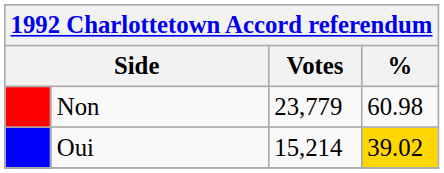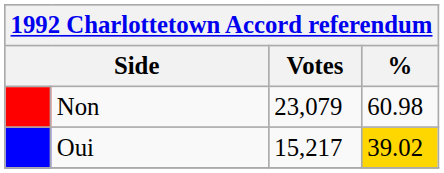 <table class="wikitable" style="font-size: 95%; clear:both">
 <tr style="background-color:#E9E9E9">
 <th colspan=4><a href='#'>1992 Charlottetown Accord referendum</a></th>
 </tr>
 <tr style="background-color:#E9E9E9">
 <th colspan=2 style="width: 130px">Side</th>
 <th style="width: 50px">Votes</th>
 <th style="width: 40px">%</th>
 </tr>
 <tr>
 <td bgcolor="red"></td>
 <td>Non</td>
-<td>23,779</td>
+<td>23,079</td>
 <td>60.98</td>
 </tr>
 <tr>
 <td bgcolor="blue"></td>
 <td>Oui</td>
-<td>15,214</td>
+<td>15,217</td>
 <td style="background: gold;">39.02</td>
 </tr>
 <tr>
 </tr>
 </table>
